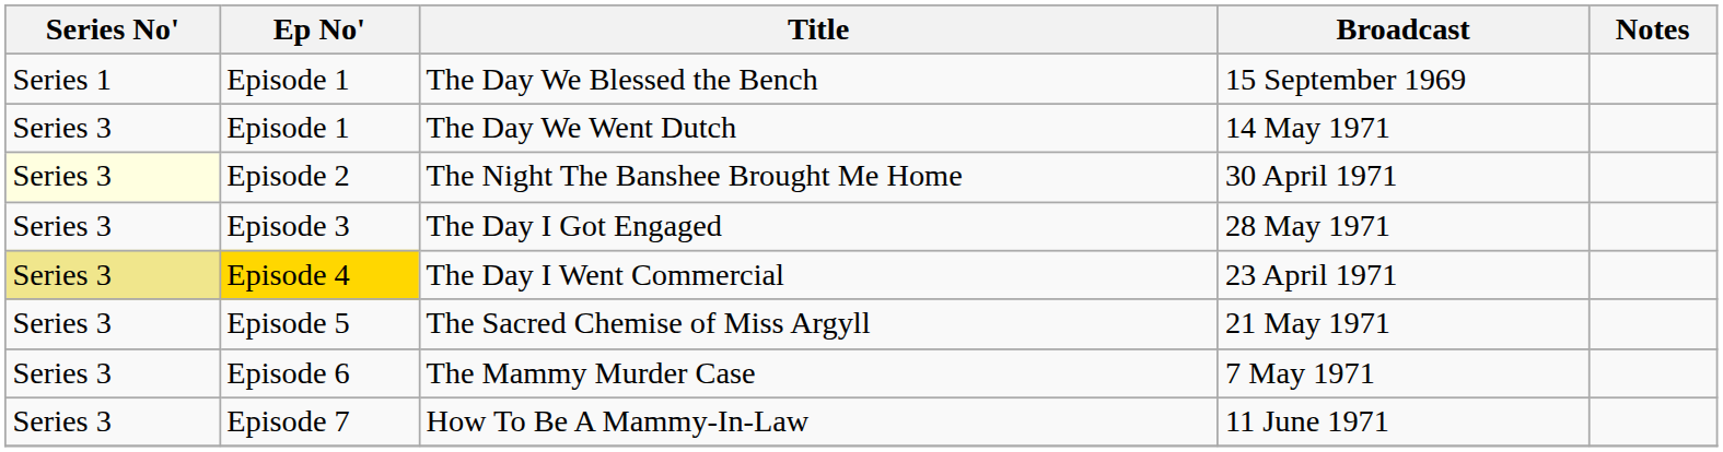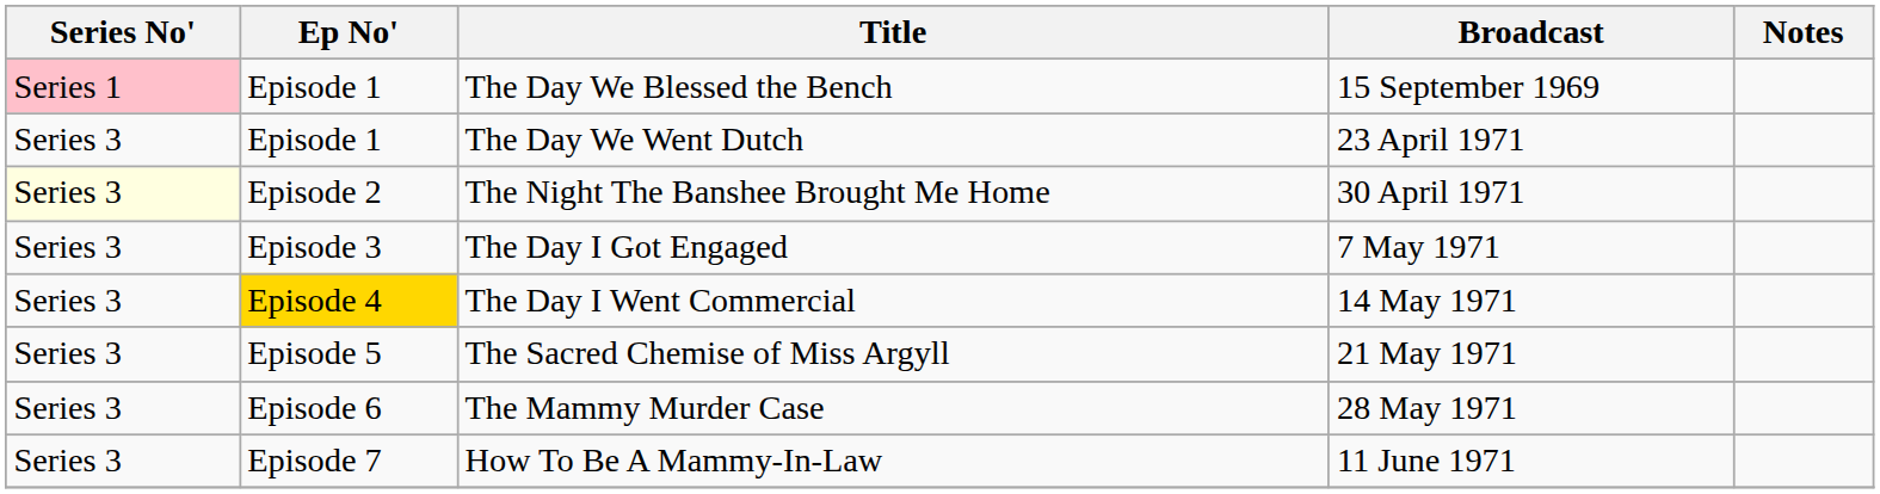 <table class="wikitable" width="70%">
 <tr>
 <th>Series No'</th>
 <th>Ep No'</th>
 <th>Title</th>
 <th>Broadcast</th>
 <th>Notes</th>
 </tr>
 <tr>
-<td>Series 1</td>
+<td style="background: pink;">Series 1</td>
 <td>Episode 1</td>
 <td>The Day We Blessed the Bench</td>
 <td>15 September 1969</td>
 <td></td>
 </tr>
 <tr>
 <td>Series 3</td>
 <td>Episode 1</td>
 <td>The Day We Went Dutch</td>
-<td>14 May 1971</td>
+<td>23 April 1971</td>
 <td></td>
 </tr>
 <tr>
 <td style="background: lightyellow;">Series 3</td>
 <td>Episode 2</td>
 <td>The Night The Banshee Brought Me Home</td>
 <td>30 April 1971</td>
 <td></td>
 </tr>
 <tr>
 <td>Series 3</td>
 <td>Episode 3</td>
 <td>The Day I Got Engaged</td>
-<td>28 May 1971</td>
+<td>7 May 1971</td>
 <td></td>
 </tr>
 <tr>
-<td style="background: khaki;">Series 3</td>
+<td>Series 3</td>
 <td style="background: gold;">Episode 4</td>
 <td>The Day I Went Commercial</td>
-<td>23 April 1971</td>
+<td>14 May 1971</td>
 <td></td>
 </tr>
 <tr>
 <td>Series 3</td>
 <td>Episode 5</td>
 <td>The Sacred Chemise of Miss Argyll</td>
 <td>21 May 1971</td>
 <td></td>
 </tr>
 <tr>
 <td>Series 3</td>
 <td>Episode 6</td>
 <td>The Mammy Murder Case</td>
-<td>7 May 1971</td>
+<td>28 May 1971</td>
 <td></td>
 </tr>
 <tr>
 <td>Series 3</td>
 <td>Episode 7</td>
 <td>How To Be A Mammy-In-Law</td>
 <td>11 June 1971</td>
 <td></td>
 </tr>
 <tr>
 </tr>
 </table>
